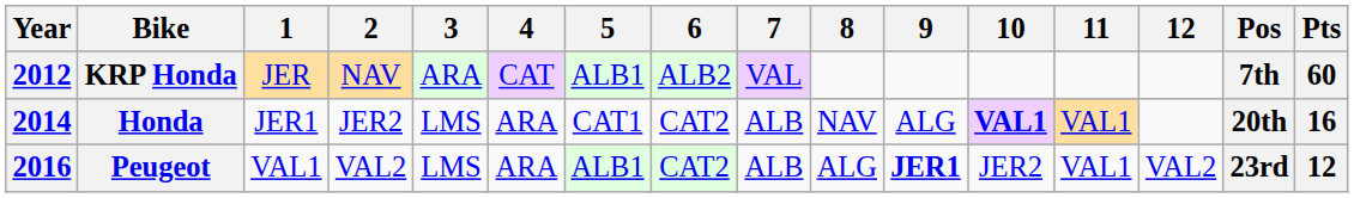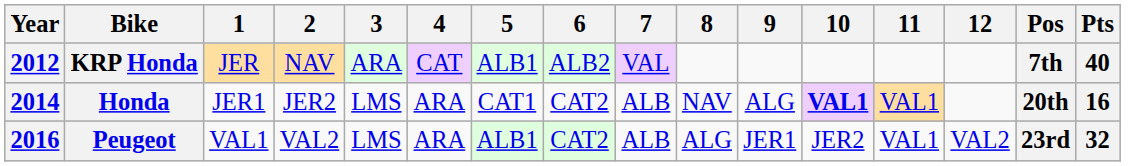 <table class="wikitable" style="text-align:center">
 <tr>
 <th>Year</th>
 <th>Bike</th>
 <th>1</th>
 <th>2</th>
 <th>3</th>
 <th>4</th>
 <th>5</th>
 <th>6</th>
 <th>7</th>
 <th>8</th>
 <th>9</th>
 <th>10</th>
 <th>11</th>
 <th>12</th>
 <th>Pos</th>
 <th>Pts</th>
 </tr>
 <tr>
 <th><a href='#'>2012</a></th>
 <th>KRP <a href='#'>Honda</a></th>
 <td style="background:#ffdf9f;"><a href='#'>JER</a><br></td>
 <td style="background:#ffdf9f;"><a href='#'>NAV</a><br></td>
 <td style="background:#dfffdf;"><a href='#'>ARA</a><br></td>
 <td style="background:#efcfff;"><a href='#'>CAT</a><br></td>
 <td style="background:#dfffdf;"><a href='#'>ALB1</a><br></td>
 <td style="background:#dfffdf;"><a href='#'>ALB2</a><br></td>
 <td style="background:#efcfff;"><a href='#'>VAL</a><br></td>
 <td></td>
 <td></td>
 <td></td>
 <td></td>
 <td></td>
 <th>7th</th>
-<th>60</th>
+<th>40</th>
 </tr>
 <tr>
 <th><a href='#'>2014</a></th>
 <th><a href='#'>Honda</a></th>
 <td style="background:#;"><a href='#'>JER1</a><br></td>
 <td style="background:#;"><a href='#'>JER2</a><br></td>
 <td style="background:#;"><a href='#'>LMS</a><br></td>
 <td style="background:#;"><a href='#'>ARA</a><br></td>
 <td style="background:#;"><a href='#'>CAT1</a><br></td>
 <td style="background:#;"><a href='#'>CAT2</a><br></td>
 <td style="background:#;"><a href='#'>ALB</a><br></td>
 <td style="background:#;"><a href='#'>NAV</a><br></td>
 <td style="background:#;"><a href='#'>ALG</a><br></td>
 <td style="background:#efcfff;"><strong><a href='#'>VAL1</a><br></strong></td>
 <td style="background:#ffdf9f;"><a href='#'>VAL1</a><br></td>
 <td></td>
 <th style="background:#;">20th</th>
 <th style="background:#;">16</th>
 </tr>
 <tr>
 <th><a href='#'>2016</a></th>
 <th><a href='#'>Peugeot</a></th>
 <td style="background:#;"><a href='#'>VAL1</a><br></td>
 <td style="background:#;"><a href='#'>VAL2</a><br></td>
 <td style="background:#;"><a href='#'>LMS</a><br></td>
 <td style="background:#;"><a href='#'>ARA</a><br></td>
 <td style="background:#dfffdf;"><a href='#'>ALB1</a><br></td>
 <td style="background:#dfffdf;"><a href='#'>CAT2</a><br></td>
 <td style="background:#;"><a href='#'>ALB</a><br></td>
 <td style="background:#;"><a href='#'>ALG</a><br></td>
-<td style="background:#;"><strong><a href='#'>JER1</a><br></strong></td>
+<td style="background:#;"><a href='#'>JER1</a><br></td>
 <td style="background:#;"><a href='#'>JER2</a><br></td>
 <td style="background:#;"><a href='#'>VAL1</a><br></td>
 <td style="background:#;"><a href='#'>VAL2</a><br></td>
 <th>23rd</th>
-<th>12</th>
+<th>32</th>
 </tr>
 </table>
